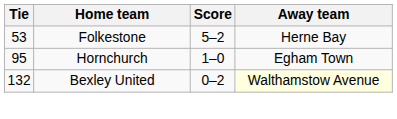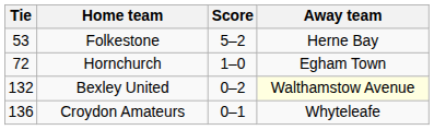 <table class="wikitable" style="text-align:center;">
 <tr>
 <th width=20>Tie</th>
 <th width=175>Home team</th>
 <th width=20>Score</th>
 <th width=175>Away team</th>
 </tr>
 <tr>
 <td>53</td>
 <td>Folkestone</td>
 <td>5–2</td>
 <td>Herne Bay</td>
 </tr>
 <tr>
-<td>95</td>
+<td>72</td>
 <td>Hornchurch</td>
 <td>1–0</td>
 <td>Egham Town</td>
 </tr>
 <tr>
 <td>132</td>
 <td>Bexley United</td>
 <td>0–2</td>
 <td style="background: lightyellow;">Walthamstow Avenue</td>
 </tr>
+<tr>
+<td>136</td>
+<td>Croydon Amateurs</td>
+<td>0–1</td>
+<td>Whyteleafe</td>
+</tr>
 </table>
